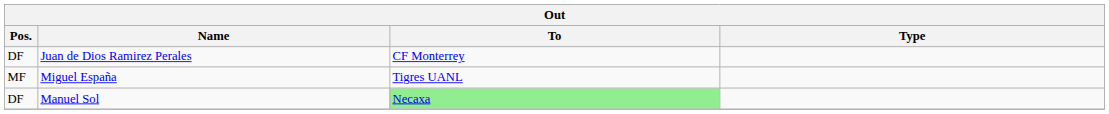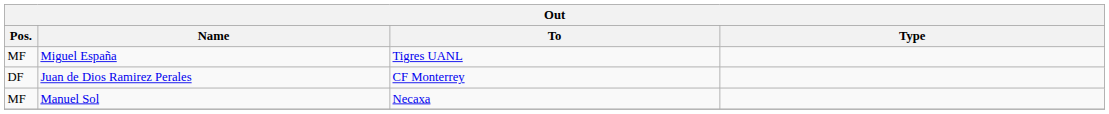 <table class="wikitable" style="font-size:90%;width:99%;">
 <tr>
 <th colspan="4">Out</th>
 </tr>
 <tr>
 <th width=3%>Pos.</th>
 <th width=32%>Name</th>
 <th width=30%>To</th>
 <th width=35%>Type</th>
 </tr>
 <tr>
+<td>MF</td>
+<td><a href='#'>Miguel España</a></td>
+<td><a href='#'>Tigres UANL</a></td>
+<td></td>
+</tr>
+<tr>
 <td>DF</td>
 <td><a href='#'>Juan de Dios Ramirez Perales</a></td>
 <td><a href='#'>CF Monterrey</a></td>
 <td></td>
 </tr>
 <tr>
 <td>MF</td>
-<td><a href='#'>Miguel España</a></td>
-<td><a href='#'>Tigres UANL</a></td>
-<td></td>
-</tr>
-<tr>
-<td>DF</td>
 <td><a href='#'>Manuel Sol</a></td>
-<td style="background: lightgreen;"><a href='#'>Necaxa</a></td>
+<td><a href='#'>Necaxa</a></td>
 <td></td>
 </tr>
 <tr>
 </tr>
 </table>
